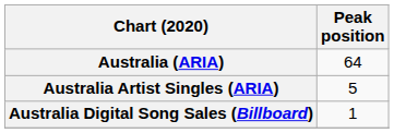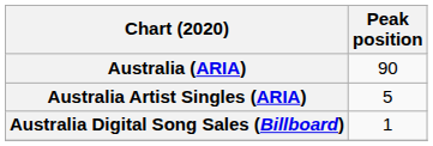 <table class="wikitable sortable plainrowheaders" style="text-align:center">
 <tr>
 <th scope="col">Chart (2020)</th>
 <th scope="col">Peak<br>position</th>
 </tr>
 <tr>
 <th scope="row">Australia (<a href='#'>ARIA</a>)</th>
-<td>64</td>
+<td>90</td>
 </tr>
 <tr>
 <th scope="row">Australia Artist Singles (<a href='#'>ARIA</a>)</th>
 <td>5</td>
 </tr>
 <tr>
 <th scope="row">Australia Digital Song Sales (<em><a href='#'>Billboard</a></em>)</th>
 <td>1</td>
 </tr>
 <tr>
 </tr>
 <tr>
 </tr>
 <tr>
 </tr>
 </table>
